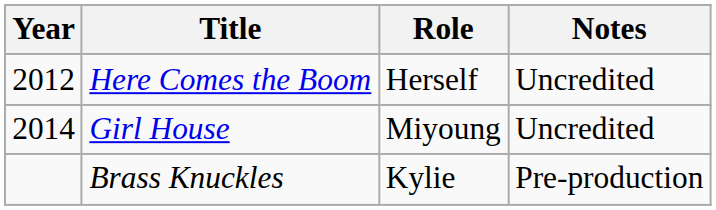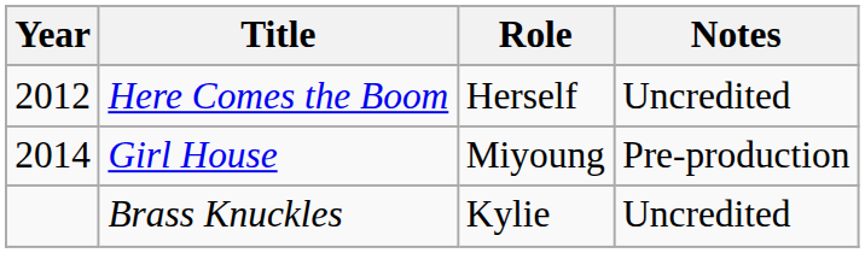 <table class="wikitable sortable">
 <tr>
 <th>Year</th>
 <th>Title</th>
 <th>Role</th>
 <th>Notes</th>
 </tr>
 <tr>
 <td>2012</td>
 <td><em><a href='#'>Here Comes the Boom</a></em></td>
 <td>Herself</td>
 <td>Uncredited</td>
 </tr>
 <tr>
 <td>2014</td>
 <td><em><a href='#'>Girl House</a></em></td>
 <td>Miyoung</td>
-<td>Uncredited</td>
+<td>Pre-production</td>
 </tr>
 <tr>
 <td></td>
 <td><em>Brass Knuckles</em></td>
 <td>Kylie</td>
-<td>Pre-production</td>
+<td>Uncredited</td>
 </tr>
 </table>
